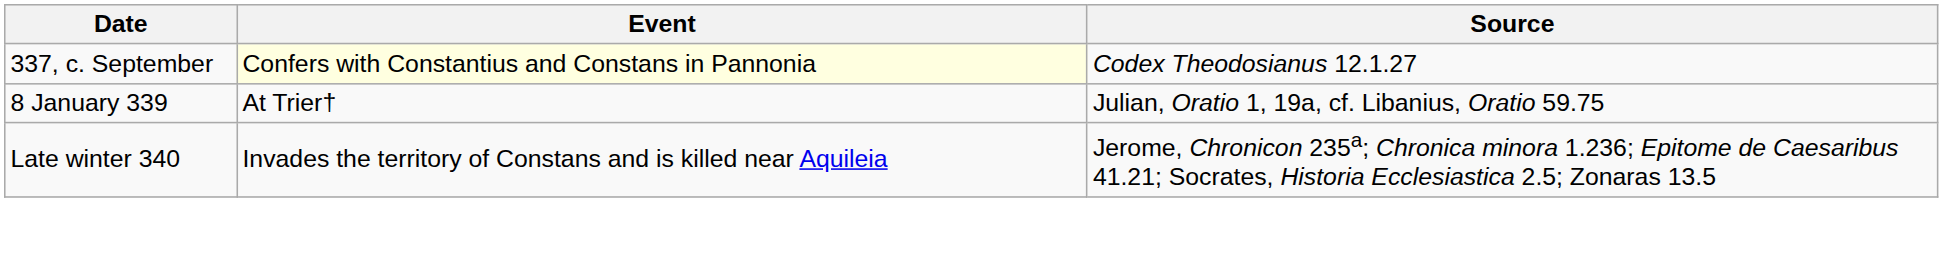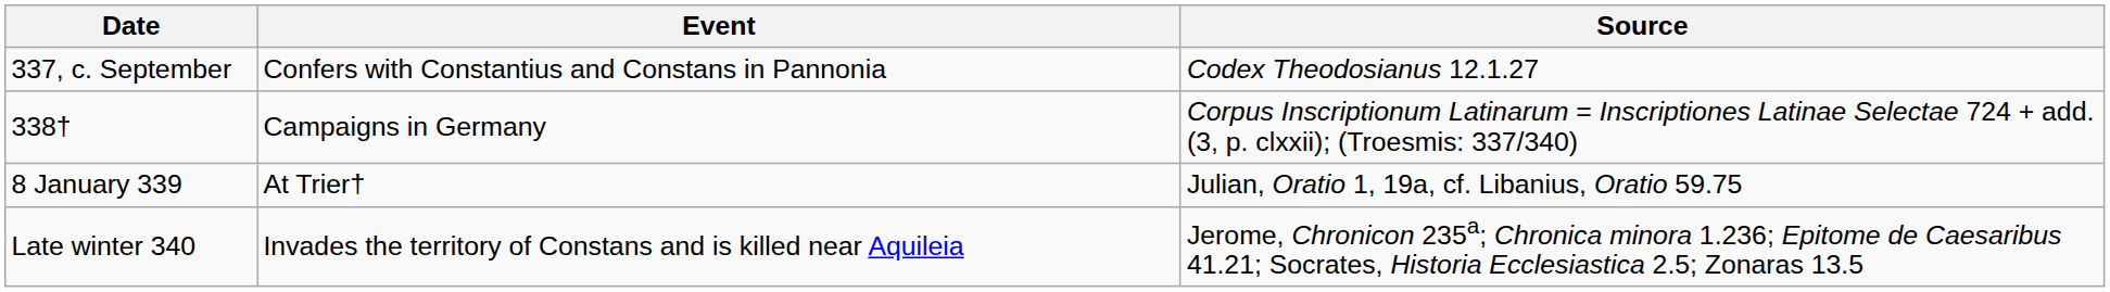 <table class="wikitable">
 <tr valign="top">
 <th>Date</th>
 <th width=44%>Event</th>
 <th width=44%>Source</th>
 </tr>
 <tr valign="top">
 <td>337, c. September</td>
-<td style="background: lightyellow;">Confers with Constantius and Constans in Pannonia</td>
+<td>Confers with Constantius and Constans in Pannonia</td>
 <td><em>Codex Theodosianus</em> 12.1.27</td>
+</tr>
+<tr>
+<td>338†</td>
+<td>Campaigns in Germany</td>
+<td><em>Corpus Inscriptionum Latinarum</em>   = <em>Inscriptiones Latinae Selectae</em> 724 + add. (3, p. clxxii); (Troesmis: 337/340)</td>
 </tr>
 <tr>
 <td>8 January 339</td>
 <td>At Trier†</td>
 <td>Julian, <em>Oratio</em> 1, 19a, cf. Libanius, <em>Oratio</em> 59.75</td>
 </tr>
 <tr>
 <td>Late winter 340</td>
 <td>Invades the territory of Constans and is killed near <a href='#'>Aquileia</a></td>
 <td>Jerome, <em>Chronicon</em> 235<sup>a</sup>; <em>Chronica minora</em> 1.236; <em>Epitome de Caesaribus</em> 41.21; Socrates, <em>Historia Ecclesiastica</em> 2.5; Zonaras 13.5</td>
 </tr>
 </table>
